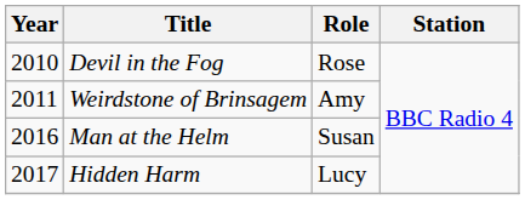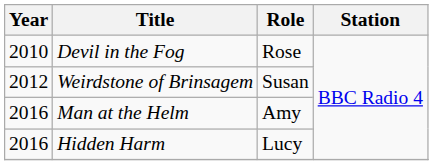 <table class="wikitable">
 <tr>
 <th>Year</th>
 <th>Title</th>
 <th>Role</th>
 <th>Station</th>
 </tr>
 <tr>
 <td>2010</td>
 <td><em>Devil in the Fog</em></td>
 <td>Rose</td>
 <td rowspan="4"><a href='#'>BBC Radio 4</a></td>
 </tr>
 <tr>
-<td>2011</td>
+<td>2012</td>
 <td><em>Weirdstone of Brinsagem</em></td>
+<td>Susan</td>
+</tr>
+<tr>
+<td>2016</td>
+<td><em>Man at the Helm</em></td>
 <td>Amy</td>
 </tr>
 <tr>
 <td>2016</td>
-<td><em>Man at the Helm</em></td>
-<td>Susan</td>
-</tr>
-<tr>
-<td>2017</td>
 <td><em>Hidden Harm</em></td>
 <td>Lucy</td>
 </tr>
 <tr>
 </tr>
 </table>
